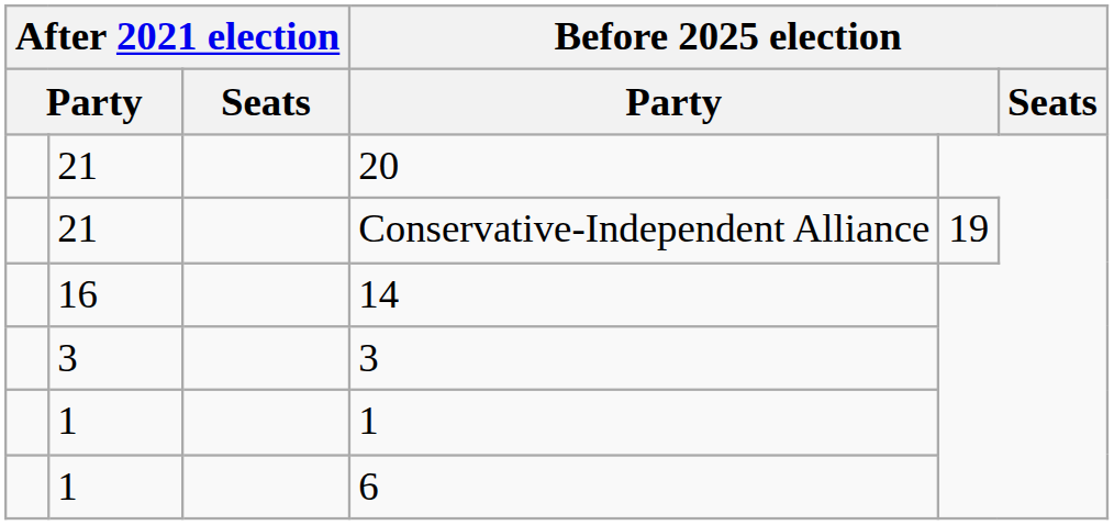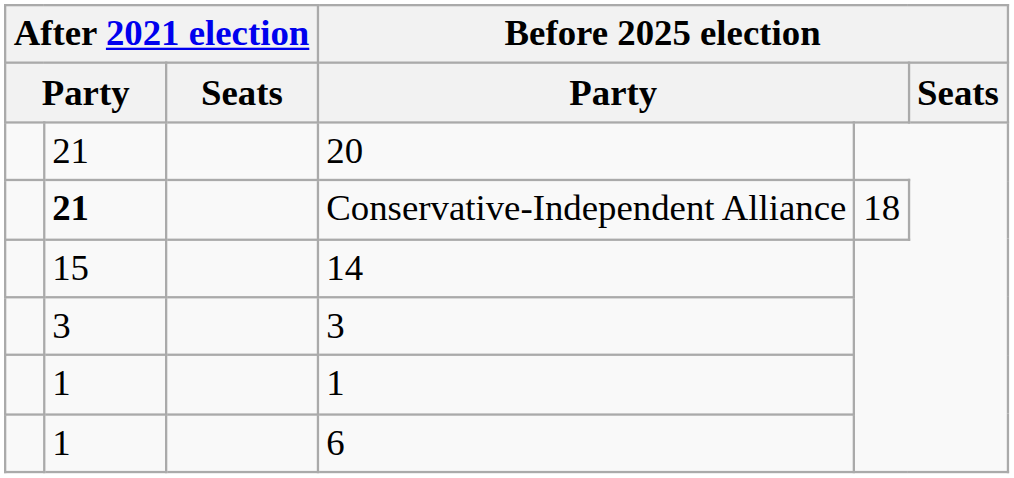 <table class="wikitable">
 <tr>
 <th colspan="3">After <a href='#'>2021 election</a></th>
 <th colspan="3">Before 2025 election</th>
 </tr>
 <tr>
 <th colspan="2">Party</th>
 <th>Seats</th>
 <th colspan="2">Party</th>
 <th>Seats</th>
 </tr>
 <tr>
 <td></td>
 <td>21</td>
 <td></td>
 <td>20</td>
 </tr>
 <tr>
 <td></td>
-<td>21</td>
+<td><strong>21</strong></td>
 <td bgcolor=></td>
 <td>Conservative-Independent Alliance</td>
-<td>19</td>
+<td>18</td>
 </tr>
 <tr>
 <td></td>
-<td>16</td>
+<td>15</td>
 <td></td>
 <td>14</td>
 </tr>
 <tr>
 <td></td>
 <td>3</td>
 <td></td>
 <td>3</td>
 </tr>
 <tr>
 <td></td>
 <td>1</td>
 <td></td>
 <td>1</td>
 </tr>
 <tr>
 <td></td>
 <td>1</td>
 <td></td>
 <td>6</td>
 </tr>
 </table>
